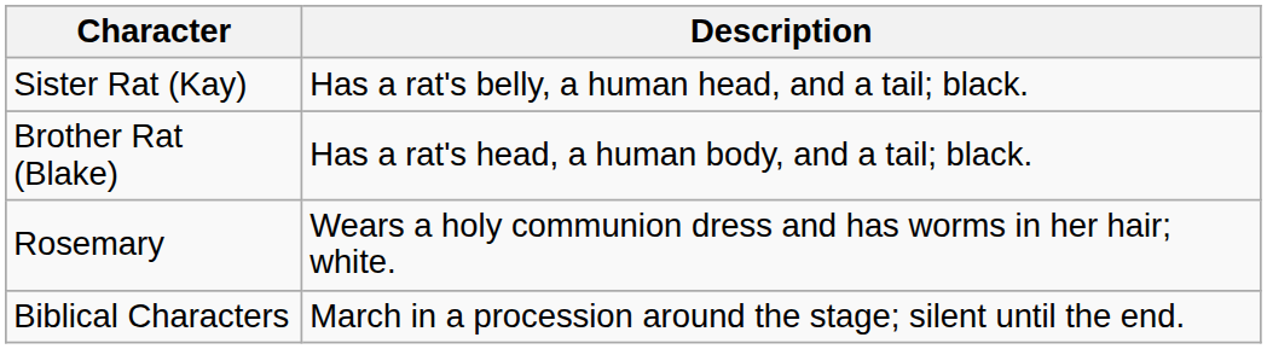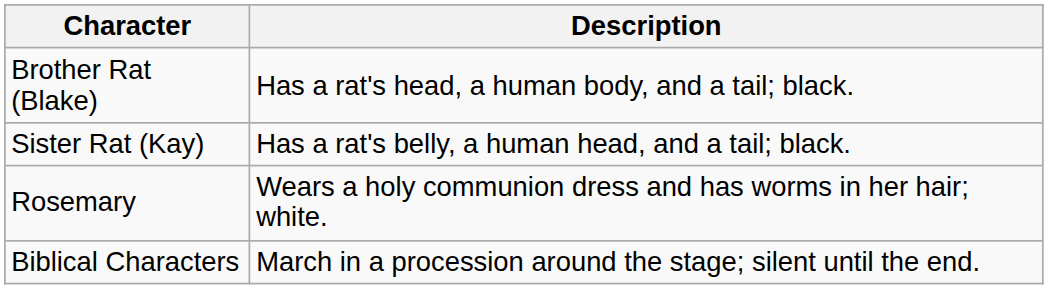 <table class="wikitable">
 <tr>
 <th>Character</th>
 <th>Description</th>
 </tr>
 <tr>
+<td>Brother Rat (Blake)</td>
+<td>Has a rat's head, a human body, and a tail; black.</td>
+</tr>
+<tr>
 <td>Sister Rat (Kay)</td>
 <td>Has a rat's belly, a human head, and a tail; black.</td>
-</tr>
-<tr>
-<td>Brother Rat (Blake)</td>
-<td>Has a rat's head, a human body, and a tail; black.</td>
 </tr>
 <tr>
 <td>Rosemary</td>
 <td>Wears a holy communion dress and has worms in her hair; white.</td>
 </tr>
 <tr>
 <td>Biblical Characters</td>
 <td>March in a procession around the stage; silent until the end.</td>
 </tr>
 </table>
